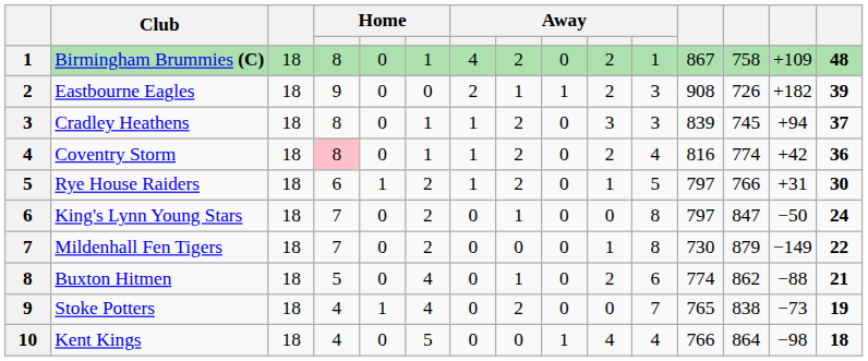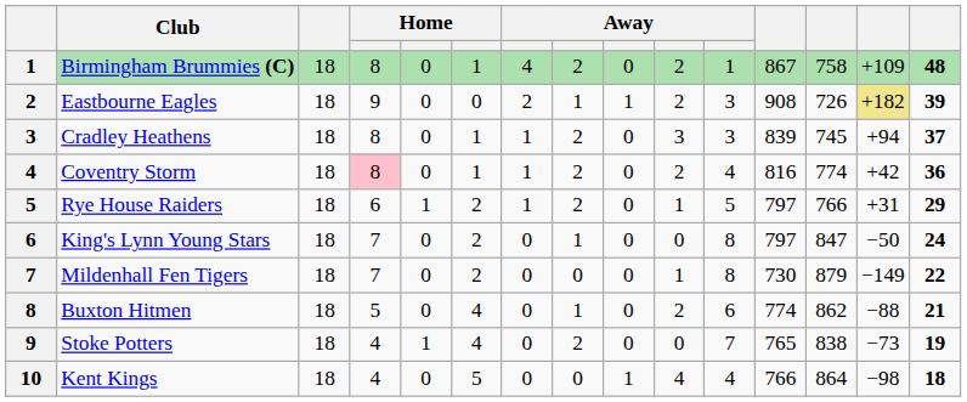 <table class="wikitable" style="text-align:center; font-size:90%">
 <tr>
 <th rowspan=2 width=28></th>
 <th rowspan=2>Club</th>
 <th rowspan=2 width=28></th>
 <th colspan=3>Home</th>
 <th colspan=5>Away</th>
 <th rowspan=2 width=28></th>
 <th rowspan=2 width=28></th>
 <th rowspan=2 width=28></th>
 <th rowspan=2 width=28></th>
 </tr>
 <tr>
 <th width=28></th>
 <th width=28></th>
 <th width=28></th>
 <th width=28></th>
 <th width=28></th>
 <th width=28></th>
 <th width=28></th>
 <th width=28></th>
 </tr>
 <tr style="background:#ACE1AF;">
 <th>1</th>
 <td align=left><a href='#'>Birmingham Brummies</a> <strong>(C)</strong></td>
 <td>18</td>
 <td>8</td>
 <td>0</td>
 <td>1</td>
 <td>4</td>
 <td>2</td>
 <td>0</td>
 <td>2</td>
 <td>1</td>
 <td>867</td>
 <td>758</td>
 <td>+109</td>
 <td><strong>48</strong></td>
 </tr>
 <tr>
 <th>2</th>
 <td align=left><a href='#'>Eastbourne Eagles</a></td>
 <td>18</td>
 <td>9</td>
 <td>0</td>
 <td>0</td>
 <td>2</td>
 <td>1</td>
 <td>1</td>
 <td>2</td>
 <td>3</td>
 <td>908</td>
 <td>726</td>
-<td>+182</td>
+<td style="background: khaki;">+182</td>
 <td><strong>39</strong></td>
 </tr>
 <tr>
 <th>3</th>
 <td align=left><a href='#'>Cradley Heathens</a></td>
 <td>18</td>
 <td>8</td>
 <td>0</td>
 <td>1</td>
 <td>1</td>
 <td>2</td>
 <td>0</td>
 <td>3</td>
 <td>3</td>
 <td>839</td>
 <td>745</td>
 <td>+94</td>
 <td><strong>37</strong></td>
 </tr>
 <tr>
 <th>4</th>
 <td align=left><a href='#'>Coventry Storm</a></td>
 <td>18</td>
 <td style="background: pink;">8</td>
 <td>0</td>
 <td>1</td>
 <td>1</td>
 <td>2</td>
 <td>0</td>
 <td>2</td>
 <td>4</td>
 <td>816</td>
 <td>774</td>
 <td>+42</td>
 <td><strong>36</strong></td>
 </tr>
 <tr>
 <th>5</th>
 <td align=left><a href='#'>Rye House Raiders</a></td>
 <td>18</td>
 <td>6</td>
 <td>1</td>
 <td>2</td>
 <td>1</td>
 <td>2</td>
 <td>0</td>
 <td>1</td>
 <td>5</td>
 <td>797</td>
 <td>766</td>
 <td>+31</td>
-<td><strong>30</strong></td>
+<td><strong>29</strong></td>
 </tr>
 <tr>
 <th>6</th>
 <td align=left><a href='#'>King's Lynn Young Stars</a></td>
 <td>18</td>
 <td>7</td>
 <td>0</td>
 <td>2</td>
 <td>0</td>
 <td>1</td>
 <td>0</td>
 <td>0</td>
 <td>8</td>
 <td>797</td>
 <td>847</td>
 <td>−50</td>
 <td><strong>24</strong></td>
 </tr>
 <tr>
 <th>7</th>
 <td align=left><a href='#'>Mildenhall Fen Tigers</a></td>
 <td>18</td>
 <td>7</td>
 <td>0</td>
 <td>2</td>
 <td>0</td>
 <td>0</td>
 <td>0</td>
 <td>1</td>
 <td>8</td>
 <td>730</td>
 <td>879</td>
 <td>−149</td>
 <td><strong>22</strong></td>
 </tr>
 <tr>
 <th>8</th>
 <td align=left><a href='#'>Buxton Hitmen</a></td>
 <td>18</td>
 <td>5</td>
 <td>0</td>
 <td>4</td>
 <td>0</td>
 <td>1</td>
 <td>0</td>
 <td>2</td>
 <td>6</td>
 <td>774</td>
 <td>862</td>
 <td>−88</td>
 <td><strong>21</strong></td>
 </tr>
 <tr>
 <th>9</th>
 <td align=left><a href='#'>Stoke Potters</a></td>
 <td>18</td>
 <td>4</td>
 <td>1</td>
 <td>4</td>
 <td>0</td>
 <td>2</td>
 <td>0</td>
 <td>0</td>
 <td>7</td>
 <td>765</td>
 <td>838</td>
 <td>−73</td>
 <td><strong>19</strong></td>
 </tr>
 <tr>
 <th>10</th>
 <td align=left><a href='#'>Kent Kings</a></td>
 <td>18</td>
 <td>4</td>
 <td>0</td>
 <td>5</td>
 <td>0</td>
 <td>0</td>
 <td>1</td>
 <td>4</td>
 <td>4</td>
 <td>766</td>
 <td>864</td>
 <td>−98</td>
 <td><strong>18</strong></td>
 </tr>
 </table>
